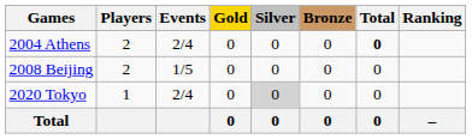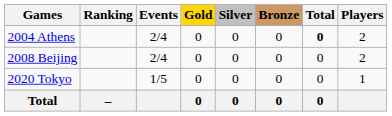 <table class="wikitable sortable" style="text-align:center">
 <tr>
 <th>Games</th>
-<th>Players</th>
+<th>Ranking</th>
 <th>Events</th>
 <th style="background-color:gold;">Gold</th>
 <th style="background-color:silver;">Silver</th>
 <th style="background-color:#c96;">Bronze</th>
 <th>Total</th>
-<th>Ranking</th>
+<th>Players</th>
 </tr>
 <tr>
 <td align=left><a href='#'>2004 Athens</a></td>
-<td>2</td>
+<td></td>
 <td>2/4</td>
 <td>0</td>
 <td>0</td>
 <td>0</td>
 <td><strong>0</strong></td>
-<td></td>
+<td>2</td>
 </tr>
 <tr>
 <td align=left><a href='#'>2008 Beijing</a></td>
+<td></td>
+<td>2/4</td>
+<td>0</td>
+<td>0</td>
+<td>0</td>
+<td>0</td>
 <td>2</td>
+</tr>
+<tr>
+<td align=left><a href='#'>2020 Tokyo</a></td>
+<td></td>
 <td>1/5</td>
 <td>0</td>
 <td>0</td>
 <td>0</td>
 <td>0</td>
-<td></td>
-</tr>
-<tr>
-<td align=left><a href='#'>2020 Tokyo</a></td>
 <td>1</td>
-<td>2/4</td>
-<td>0</td>
-<td style="background: lightgrey;">0</td>
-<td>0</td>
-<td>0</td>
-<td></td>
 </tr>
 <tr>
 <th>Total</th>
-<th></th>
+<th>–</th>
 <th></th>
 <th>0</th>
 <th>0</th>
 <th>0</th>
 <th>0</th>
-<th>–</th>
+<th></th>
 </tr>
 </table>
